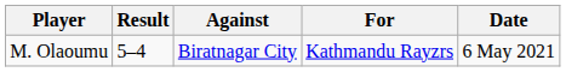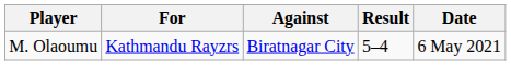 <table class="wikitable">
 <tr>
 <th>Player</th>
+<th>For</th>
+<th>Against</th>
 <th>Result</th>
-<th>Against</th>
-<th>For</th>
 <th>Date</th>
 </tr>
 <tr>
 <td> M. Olaoumu</td>
+<td><a href='#'>Kathmandu Rayzrs</a></td>
+<td><a href='#'>Biratnagar City</a></td>
 <td>5–4</td>
-<td><a href='#'>Biratnagar City</a></td>
-<td><a href='#'>Kathmandu Rayzrs</a></td>
 <td>6 May 2021</td>
 </tr>
 </table>
